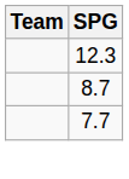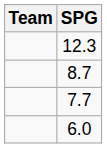 <table class=wikitable>
 <tr>
 <th>Team</th>
 <th>SPG</th>
 </tr>
 <tr>
 <td></td>
 <td align=center>12.3</td>
 </tr>
 <tr>
 <td></td>
 <td align=center>8.7</td>
 </tr>
 <tr>
 <td></td>
 <td align=center>7.7</td>
 </tr>
+<tr>
+<td></td>
+<td align=center>6.0</td>
+</tr>
 </table>
